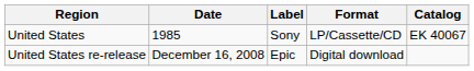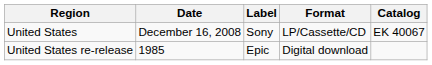 <table class="wikitable">
 <tr>
 <th>Region</th>
 <th>Date</th>
 <th>Label</th>
 <th>Format</th>
 <th>Catalog</th>
 </tr>
 <tr>
 <td>United States</td>
-<td>1985</td>
+<td>December 16, 2008</td>
 <td>Sony</td>
 <td>LP/Cassette/CD</td>
 <td>EK 40067</td>
 </tr>
 <tr>
 <td>United States re-release</td>
-<td>December 16, 2008</td>
+<td>1985</td>
 <td>Epic</td>
 <td>Digital download</td>
 <td></td>
 </tr>
 </table>
